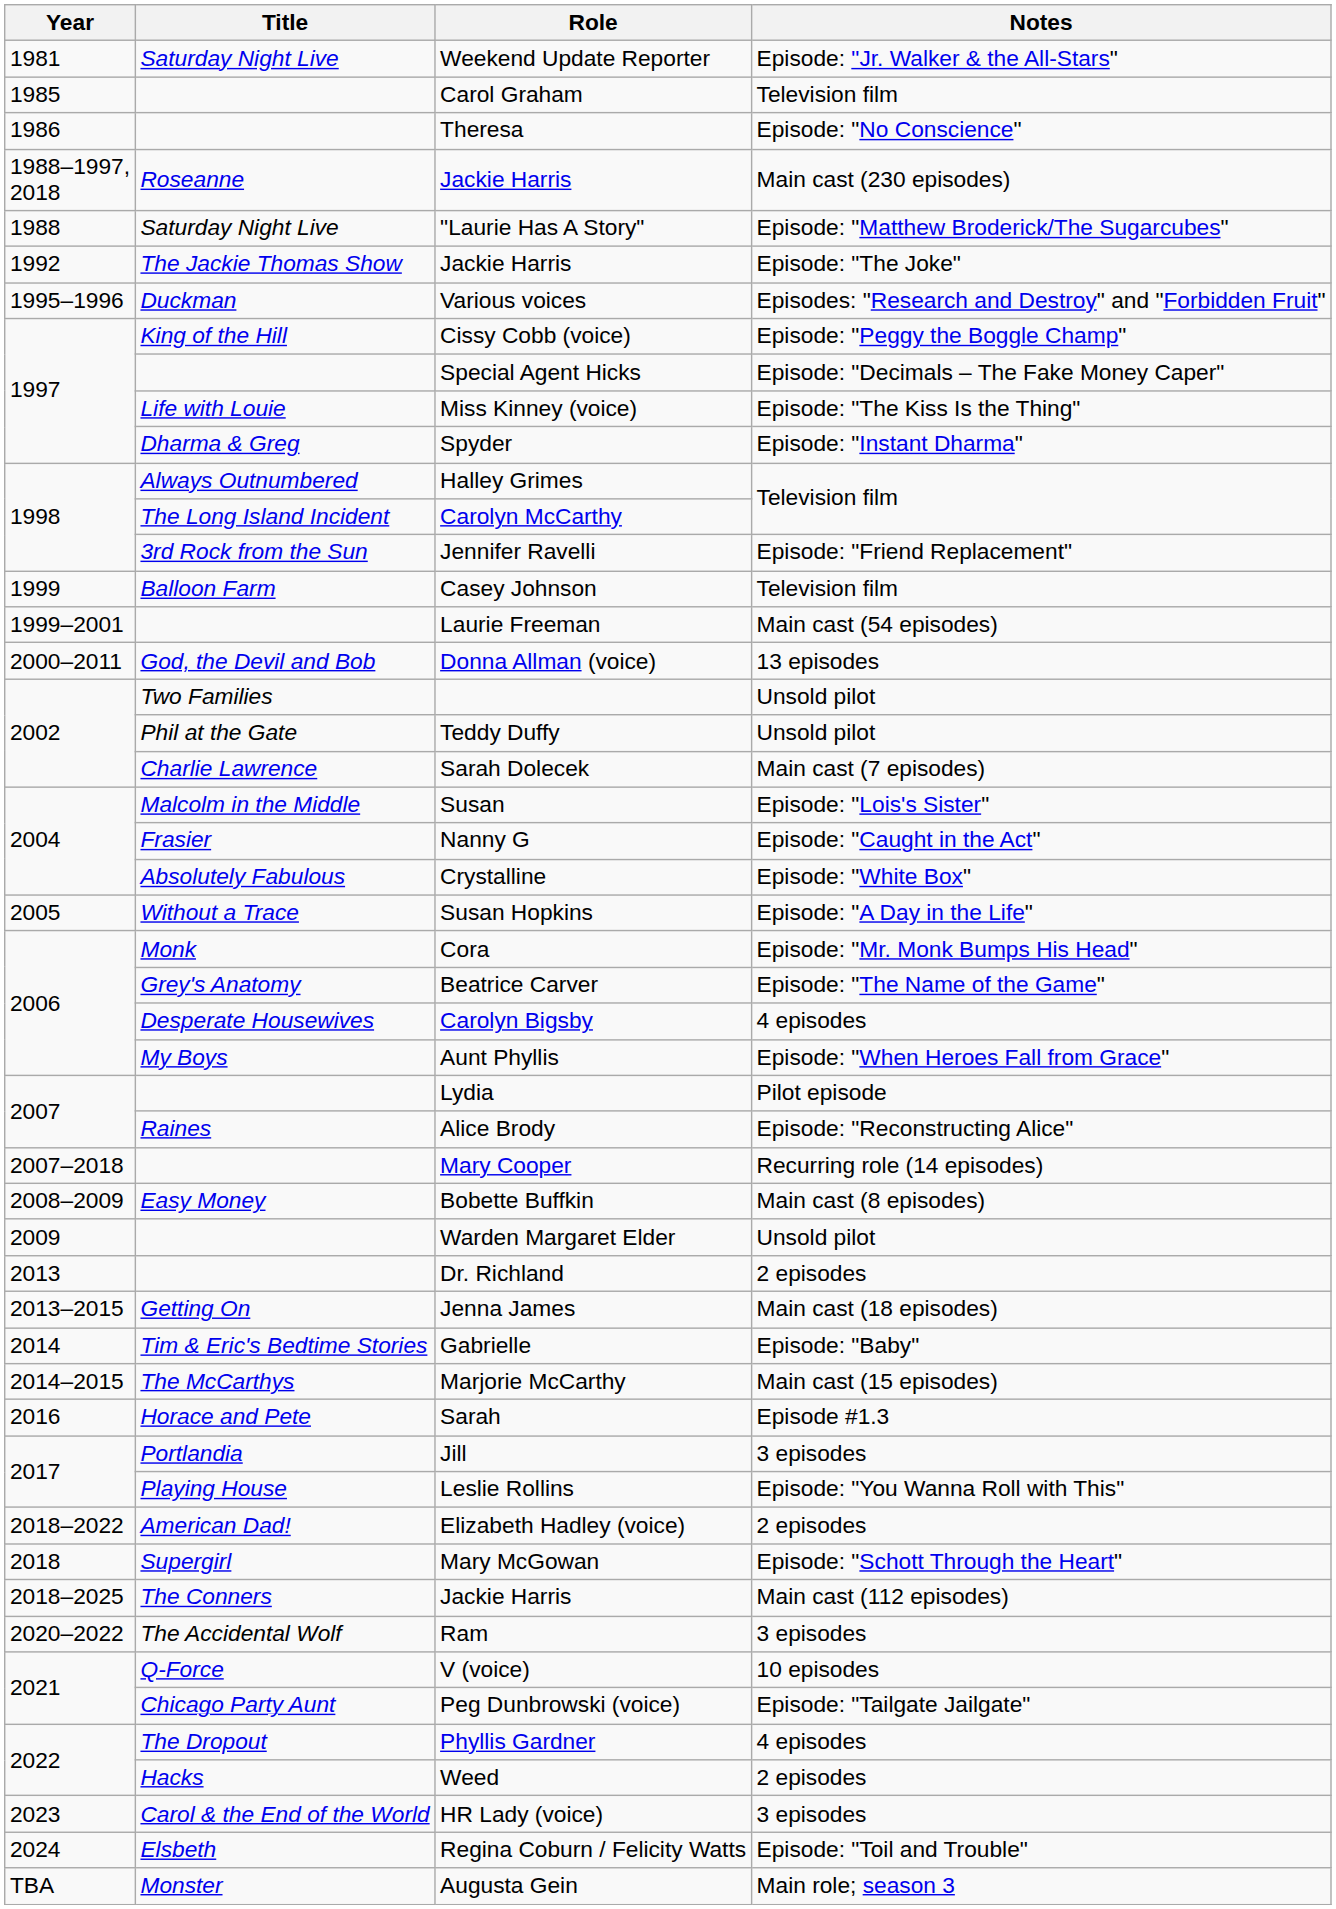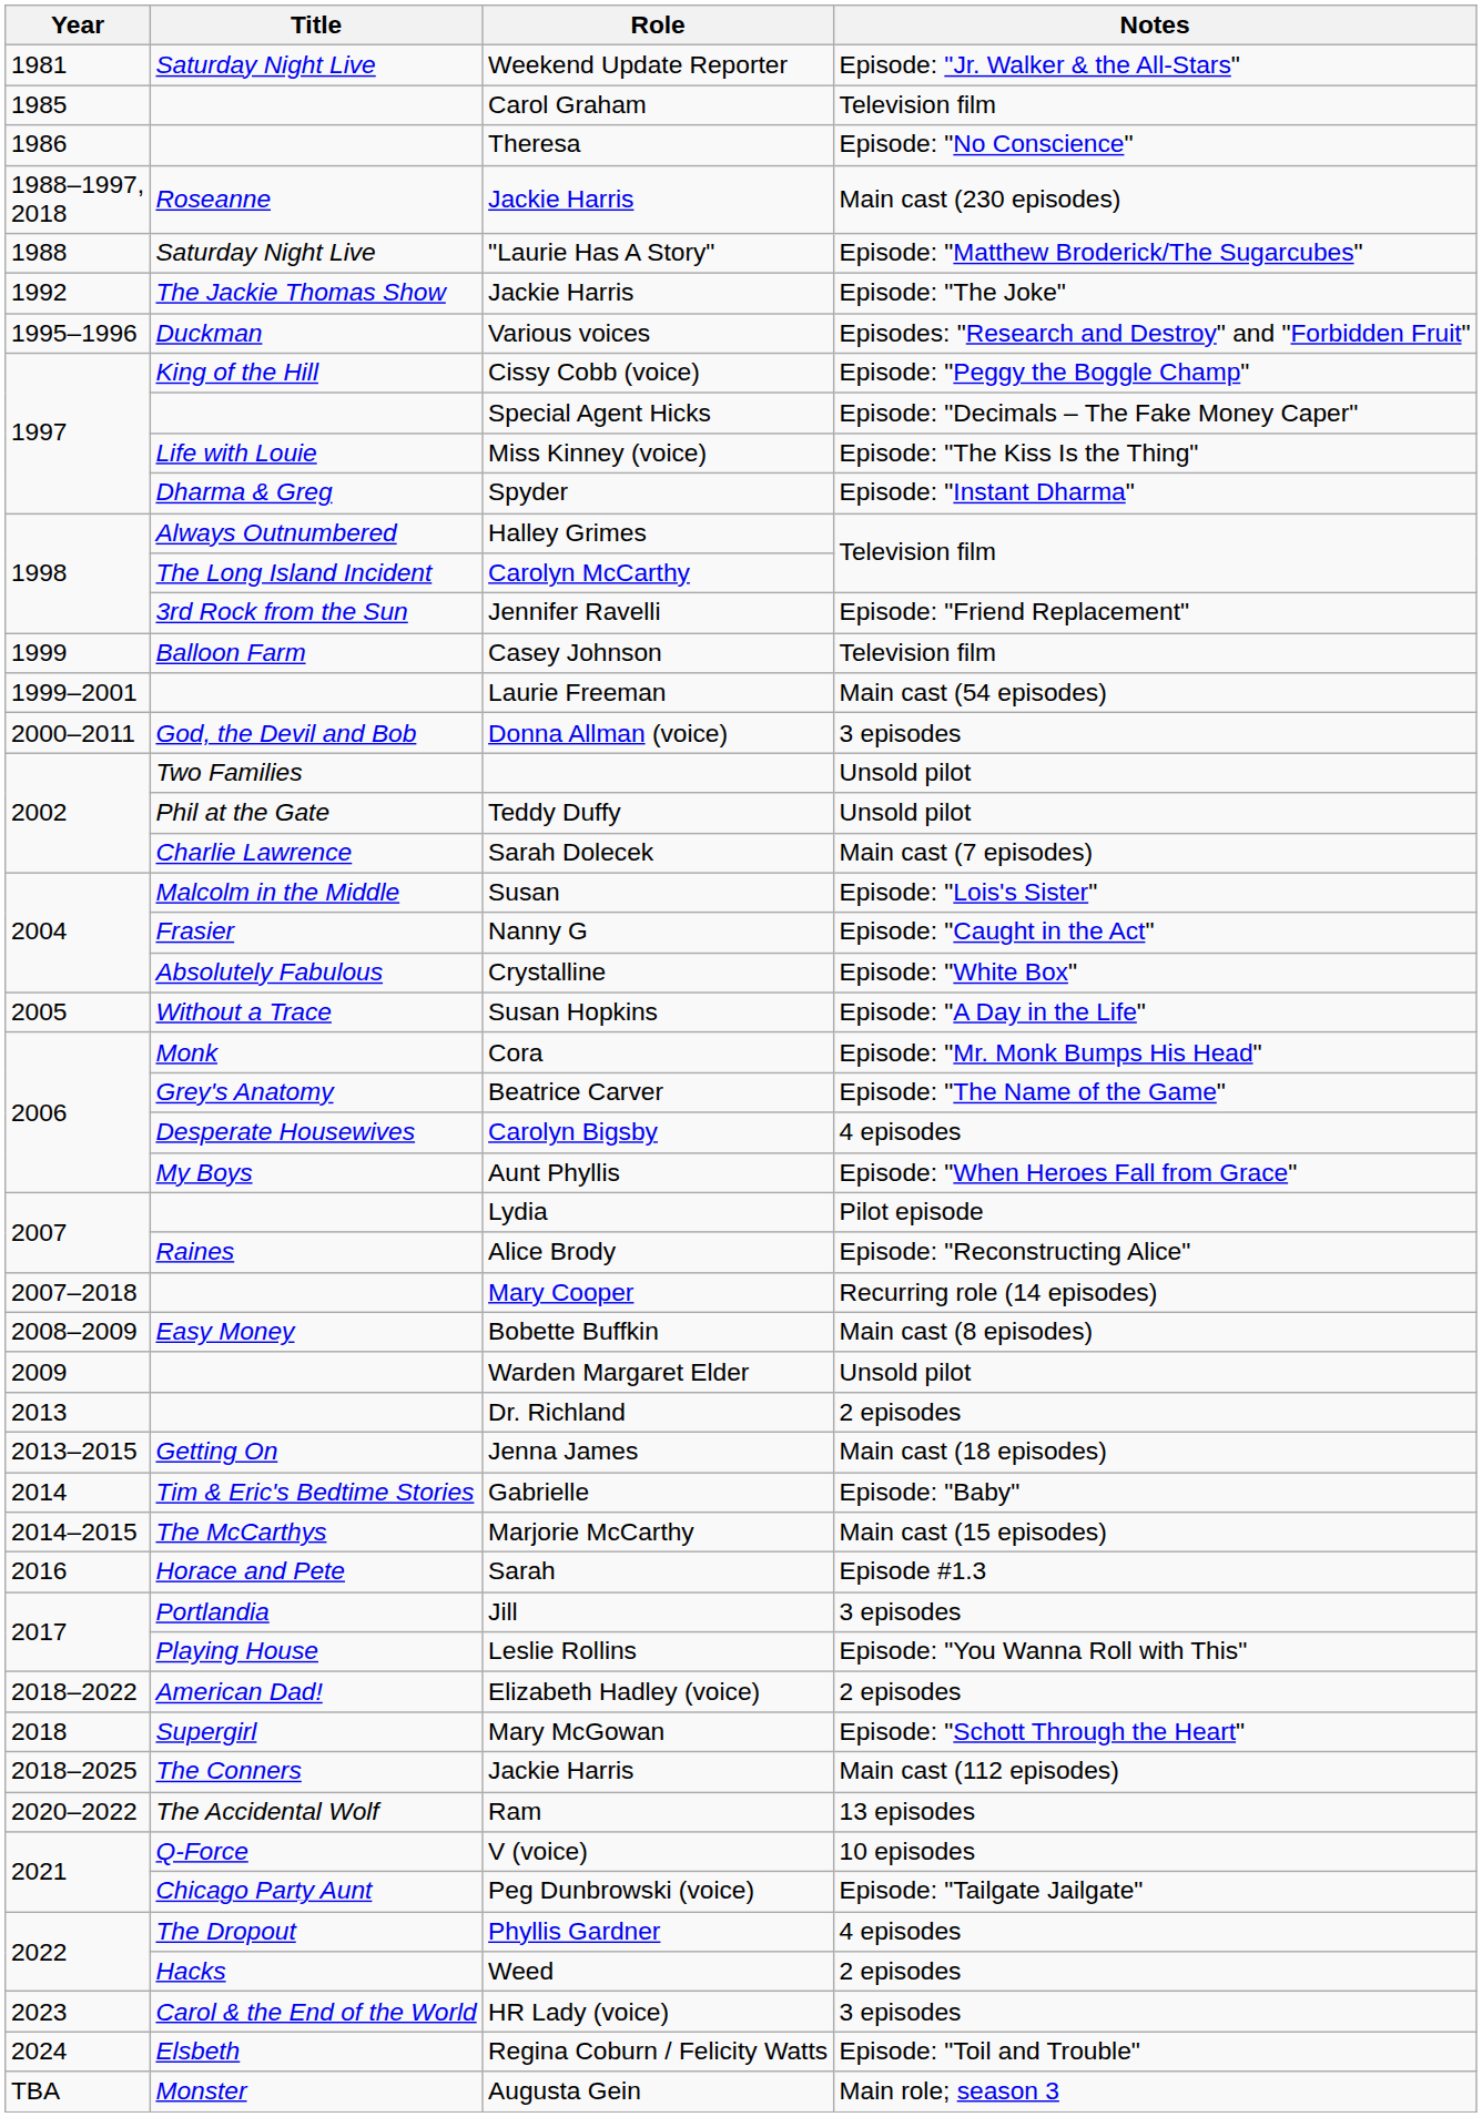 <table class="wikitable sortable unsortable">
 <tr>
 <th>Year</th>
 <th>Title</th>
 <th>Role</th>
 <th>Notes</th>
 </tr>
 <tr>
 <td>1981</td>
 <td><em><a href='#'>Saturday Night Live</a></em></td>
 <td>Weekend Update Reporter</td>
 <td>Episode: <a href='#'>"Jr. Walker & the All-Stars</a>"</td>
 </tr>
 <tr>
 <td>1985</td>
 <td><em></em></td>
 <td>Carol Graham</td>
 <td>Television film</td>
 </tr>
 <tr>
 <td>1986</td>
 <td><em></em></td>
 <td>Theresa</td>
 <td>Episode: "<a href='#'>No Conscience</a>"</td>
 </tr>
 <tr>
 <td>1988–1997,<br>2018</td>
 <td><em><a href='#'>Roseanne</a></em></td>
 <td><a href='#'>Jackie Harris</a></td>
 <td>Main cast (230 episodes)</td>
 </tr>
 <tr>
 <td>1988</td>
 <td><em>Saturday Night Live</em></td>
 <td>"Laurie Has A Story"</td>
 <td>Episode: "<a href='#'>Matthew Broderick/The Sugarcubes</a>"</td>
 </tr>
 <tr>
 <td>1992</td>
 <td><em><a href='#'>The Jackie Thomas Show</a></em></td>
 <td>Jackie Harris</td>
 <td>Episode: "The Joke"</td>
 </tr>
 <tr>
 <td>1995–1996</td>
 <td><em><a href='#'>Duckman</a></em></td>
 <td>Various voices</td>
 <td>Episodes: "<a href='#'>Research and Destroy</a>" and "<a href='#'>Forbidden Fruit</a>"</td>
 </tr>
 <tr>
 <td rowspan="4">1997</td>
 <td><em><a href='#'>King of the Hill</a></em></td>
 <td>Cissy Cobb (voice)</td>
 <td>Episode: "<a href='#'>Peggy the Boggle Champ</a>"</td>
 </tr>
 <tr>
 <td><em></em></td>
 <td>Special Agent Hicks</td>
 <td>Episode: "Decimals – The Fake Money Caper"</td>
 </tr>
 <tr>
 <td><em><a href='#'>Life with Louie</a></em></td>
 <td>Miss Kinney (voice)</td>
 <td>Episode: "The Kiss Is the Thing"</td>
 </tr>
 <tr>
 <td><em><a href='#'>Dharma & Greg</a></em></td>
 <td>Spyder</td>
 <td>Episode: "<a href='#'>Instant Dharma</a>"</td>
 </tr>
 <tr>
 <td rowspan="3">1998</td>
 <td><em><a href='#'>Always Outnumbered</a></em></td>
 <td>Halley Grimes</td>
 <td rowspan="2">Television film</td>
 </tr>
 <tr>
 <td><em><a href='#'>The Long Island Incident</a></em></td>
 <td><a href='#'>Carolyn McCarthy</a></td>
 </tr>
 <tr>
 <td><em><a href='#'>3rd Rock from the Sun</a></em></td>
 <td>Jennifer Ravelli</td>
 <td>Episode: "Friend Replacement"</td>
 </tr>
 <tr>
 <td>1999</td>
 <td><em><a href='#'>Balloon Farm</a></em></td>
 <td>Casey Johnson</td>
 <td>Television film</td>
 </tr>
 <tr>
 <td>1999–2001</td>
 <td><em></em></td>
 <td>Laurie Freeman</td>
 <td>Main cast (54 episodes)</td>
 </tr>
 <tr>
 <td>2000–2011</td>
 <td><em><a href='#'>God, the Devil and Bob</a></em></td>
 <td><a href='#'>Donna Allman</a> (voice)</td>
-<td>13 episodes</td>
+<td>3 episodes</td>
 </tr>
 <tr>
 <td rowspan="3">2002</td>
 <td><em>Two Families</em></td>
 <td></td>
 <td>Unsold pilot</td>
 </tr>
 <tr>
 <td><em>Phil at the Gate</em></td>
 <td>Teddy Duffy</td>
 <td>Unsold pilot</td>
 </tr>
 <tr>
 <td><em><a href='#'>Charlie Lawrence</a></em></td>
 <td>Sarah Dolecek</td>
 <td>Main cast (7 episodes)</td>
 </tr>
 <tr>
 <td rowspan="3">2004</td>
 <td><em><a href='#'>Malcolm in the Middle</a></em></td>
 <td>Susan</td>
 <td>Episode: "<a href='#'>Lois's Sister</a>"</td>
 </tr>
 <tr>
 <td><em><a href='#'>Frasier</a></em></td>
 <td>Nanny G</td>
 <td>Episode: "<a href='#'>Caught in the Act</a>"</td>
 </tr>
 <tr>
 <td><em><a href='#'>Absolutely Fabulous</a></em></td>
 <td>Crystalline</td>
 <td>Episode: "<a href='#'>White Box</a>"</td>
 </tr>
 <tr>
 <td>2005</td>
 <td><em><a href='#'>Without a Trace</a></em></td>
 <td>Susan Hopkins</td>
 <td>Episode: "<a href='#'>A Day in the Life</a>"</td>
 </tr>
 <tr>
 <td rowspan="4">2006</td>
 <td><em><a href='#'>Monk</a></em></td>
 <td>Cora</td>
 <td>Episode: "<a href='#'>Mr. Monk Bumps His Head</a>"</td>
 </tr>
 <tr>
 <td><em><a href='#'>Grey's Anatomy</a></em></td>
 <td>Beatrice Carver</td>
 <td>Episode: "<a href='#'>The Name of the Game</a>"</td>
 </tr>
 <tr>
 <td><em><a href='#'>Desperate Housewives</a></em></td>
 <td><a href='#'>Carolyn Bigsby</a></td>
 <td>4 episodes</td>
 </tr>
 <tr>
 <td><em><a href='#'>My Boys</a></em></td>
 <td>Aunt Phyllis</td>
 <td>Episode: "<a href='#'>When Heroes Fall from Grace</a>"</td>
 </tr>
 <tr>
 <td rowspan="2">2007</td>
 <td><em></em></td>
 <td>Lydia</td>
 <td>Pilot episode</td>
 </tr>
 <tr>
 <td><em><a href='#'>Raines</a></em></td>
 <td>Alice Brody</td>
 <td>Episode: "Reconstructing Alice"</td>
 </tr>
 <tr>
 <td>2007–2018</td>
 <td><em></em></td>
 <td><a href='#'>Mary Cooper</a></td>
 <td>Recurring role (14 episodes)</td>
 </tr>
 <tr>
 <td>2008–2009</td>
 <td><em><a href='#'>Easy Money</a></em></td>
 <td>Bobette Buffkin</td>
 <td>Main cast (8 episodes)</td>
 </tr>
 <tr>
 <td>2009</td>
 <td><em></em></td>
 <td>Warden Margaret Elder</td>
 <td>Unsold pilot</td>
 </tr>
 <tr>
 <td>2013</td>
 <td><em></em></td>
 <td>Dr. Richland</td>
 <td>2 episodes</td>
 </tr>
 <tr>
 <td>2013–2015</td>
 <td><em><a href='#'>Getting On</a></em></td>
 <td>Jenna James</td>
 <td>Main cast (18 episodes)</td>
 </tr>
 <tr>
 <td>2014</td>
 <td><em><a href='#'>Tim & Eric's Bedtime Stories</a></em></td>
 <td>Gabrielle</td>
 <td>Episode: "Baby"</td>
 </tr>
 <tr>
 <td>2014–2015</td>
 <td><em><a href='#'>The McCarthys</a></em></td>
 <td>Marjorie McCarthy</td>
 <td>Main cast (15 episodes)</td>
 </tr>
 <tr>
 <td>2016</td>
 <td><em><a href='#'>Horace and Pete</a></em></td>
 <td>Sarah</td>
 <td>Episode #1.3</td>
 </tr>
 <tr>
 <td rowspan="2">2017</td>
 <td><em><a href='#'>Portlandia</a></em></td>
 <td>Jill</td>
 <td>3 episodes</td>
 </tr>
 <tr>
 <td><em><a href='#'>Playing House</a></em></td>
 <td>Leslie Rollins</td>
 <td>Episode: "You Wanna Roll with This"</td>
 </tr>
 <tr>
 <td>2018–2022</td>
 <td><em><a href='#'>American Dad!</a></em></td>
 <td>Elizabeth Hadley (voice)</td>
 <td>2 episodes</td>
 </tr>
 <tr>
 <td>2018</td>
 <td><em><a href='#'>Supergirl</a></em></td>
 <td>Mary McGowan</td>
 <td>Episode: "<a href='#'>Schott Through the Heart</a>"</td>
 </tr>
 <tr>
 <td>2018–2025</td>
 <td><em><a href='#'>The Conners</a></em></td>
 <td>Jackie Harris</td>
 <td>Main cast (112 episodes)</td>
 </tr>
 <tr>
 <td>2020–2022</td>
 <td><em>The Accidental Wolf</em></td>
 <td>Ram</td>
-<td>3 episodes</td>
+<td>13 episodes</td>
 </tr>
 <tr>
 <td rowspan="2">2021</td>
 <td><em><a href='#'>Q-Force</a></em></td>
 <td>V (voice)</td>
 <td>10 episodes</td>
 </tr>
 <tr>
 <td><em><a href='#'>Chicago Party Aunt</a></em></td>
 <td>Peg Dunbrowski (voice)</td>
 <td>Episode: "Tailgate Jailgate"</td>
 </tr>
 <tr>
 <td rowspan="2">2022</td>
 <td><em><a href='#'>The Dropout</a></em></td>
 <td><a href='#'>Phyllis Gardner</a></td>
 <td>4 episodes</td>
 </tr>
 <tr>
 <td><em><a href='#'>Hacks</a></em></td>
 <td>Weed</td>
 <td>2 episodes</td>
 </tr>
 <tr>
 <td>2023</td>
 <td><em><a href='#'>Carol & the End of the World</a></em></td>
 <td>HR Lady (voice)</td>
 <td>3 episodes</td>
 </tr>
 <tr>
 <td>2024</td>
 <td><em><a href='#'>Elsbeth</a></em></td>
 <td>Regina Coburn / Felicity Watts</td>
 <td>Episode: "Toil and Trouble"</td>
 </tr>
 <tr>
 <td>TBA</td>
 <td><em><a href='#'>Monster</a></em></td>
 <td>Augusta Gein</td>
 <td>Main role; <a href='#'>season 3</a></td>
 </tr>
 </table>
